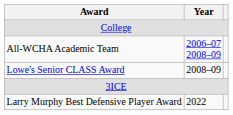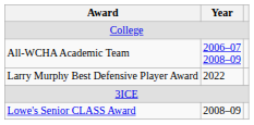 <table class="wikitable">
 <tr>
 <th>Award</th>
 <th>Year</th>
 <th></th>
 </tr>
 <tr ALIGN="center" bgcolor="#e0e0e0">
 <td colspan="3"><a href='#'>College</a></td>
 </tr>
 <tr>
 <td>All-WCHA Academic Team</td>
 <td><a href='#'>2006–07</a><br><a href='#'>2008–09</a></td>
 <td></td>
 </tr>
 <tr>
-<td><a href='#'>Lowe's Senior CLASS Award</a></td>
-<td>2008–09</td>
+<td>Larry Murphy Best Defensive Player Award</td>
+<td>2022</td>
 <td></td>
 </tr>
 <tr ALIGN="center" bgcolor="#e0e0e0">
 <td colspan="3"><a href='#'>3ICE</a></td>
 </tr>
 <tr>
-<td>Larry Murphy Best Defensive Player Award</td>
-<td>2022</td>
+<td><a href='#'>Lowe's Senior CLASS Award</a></td>
+<td>2008–09</td>
 <td></td>
 </tr>
 </table>
